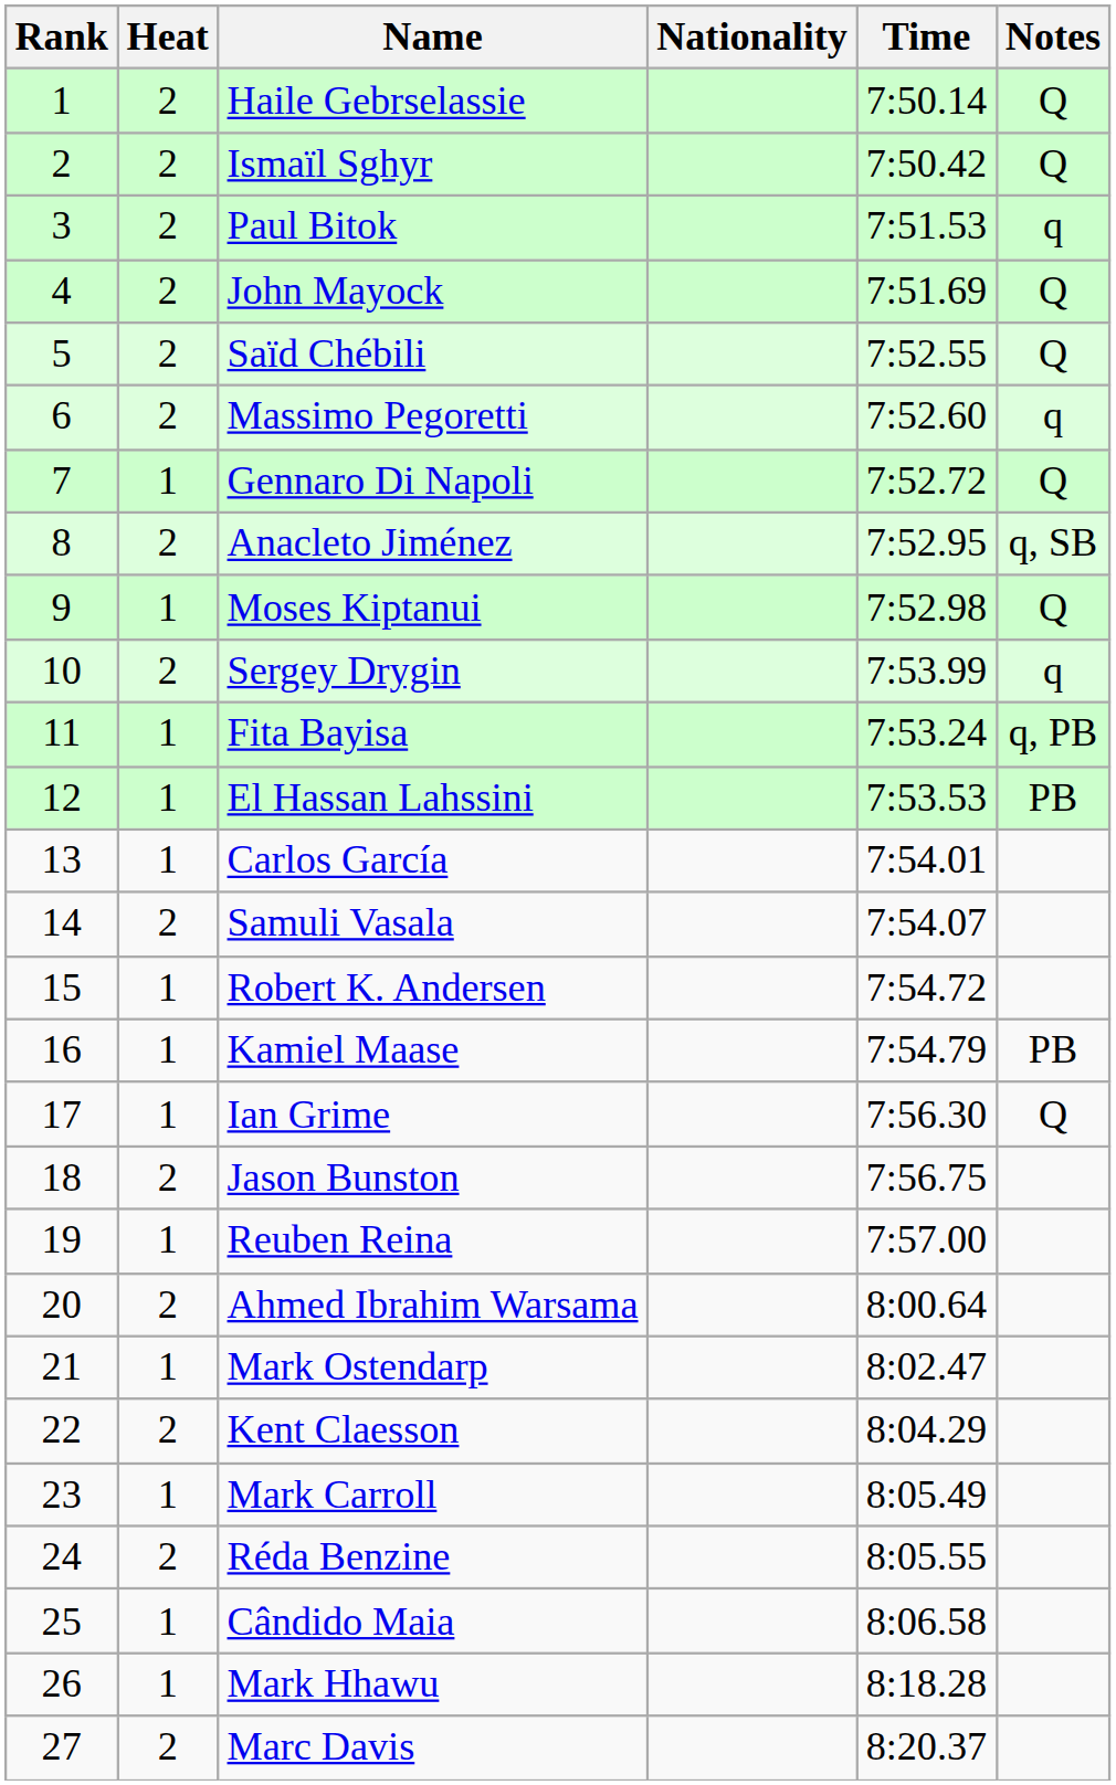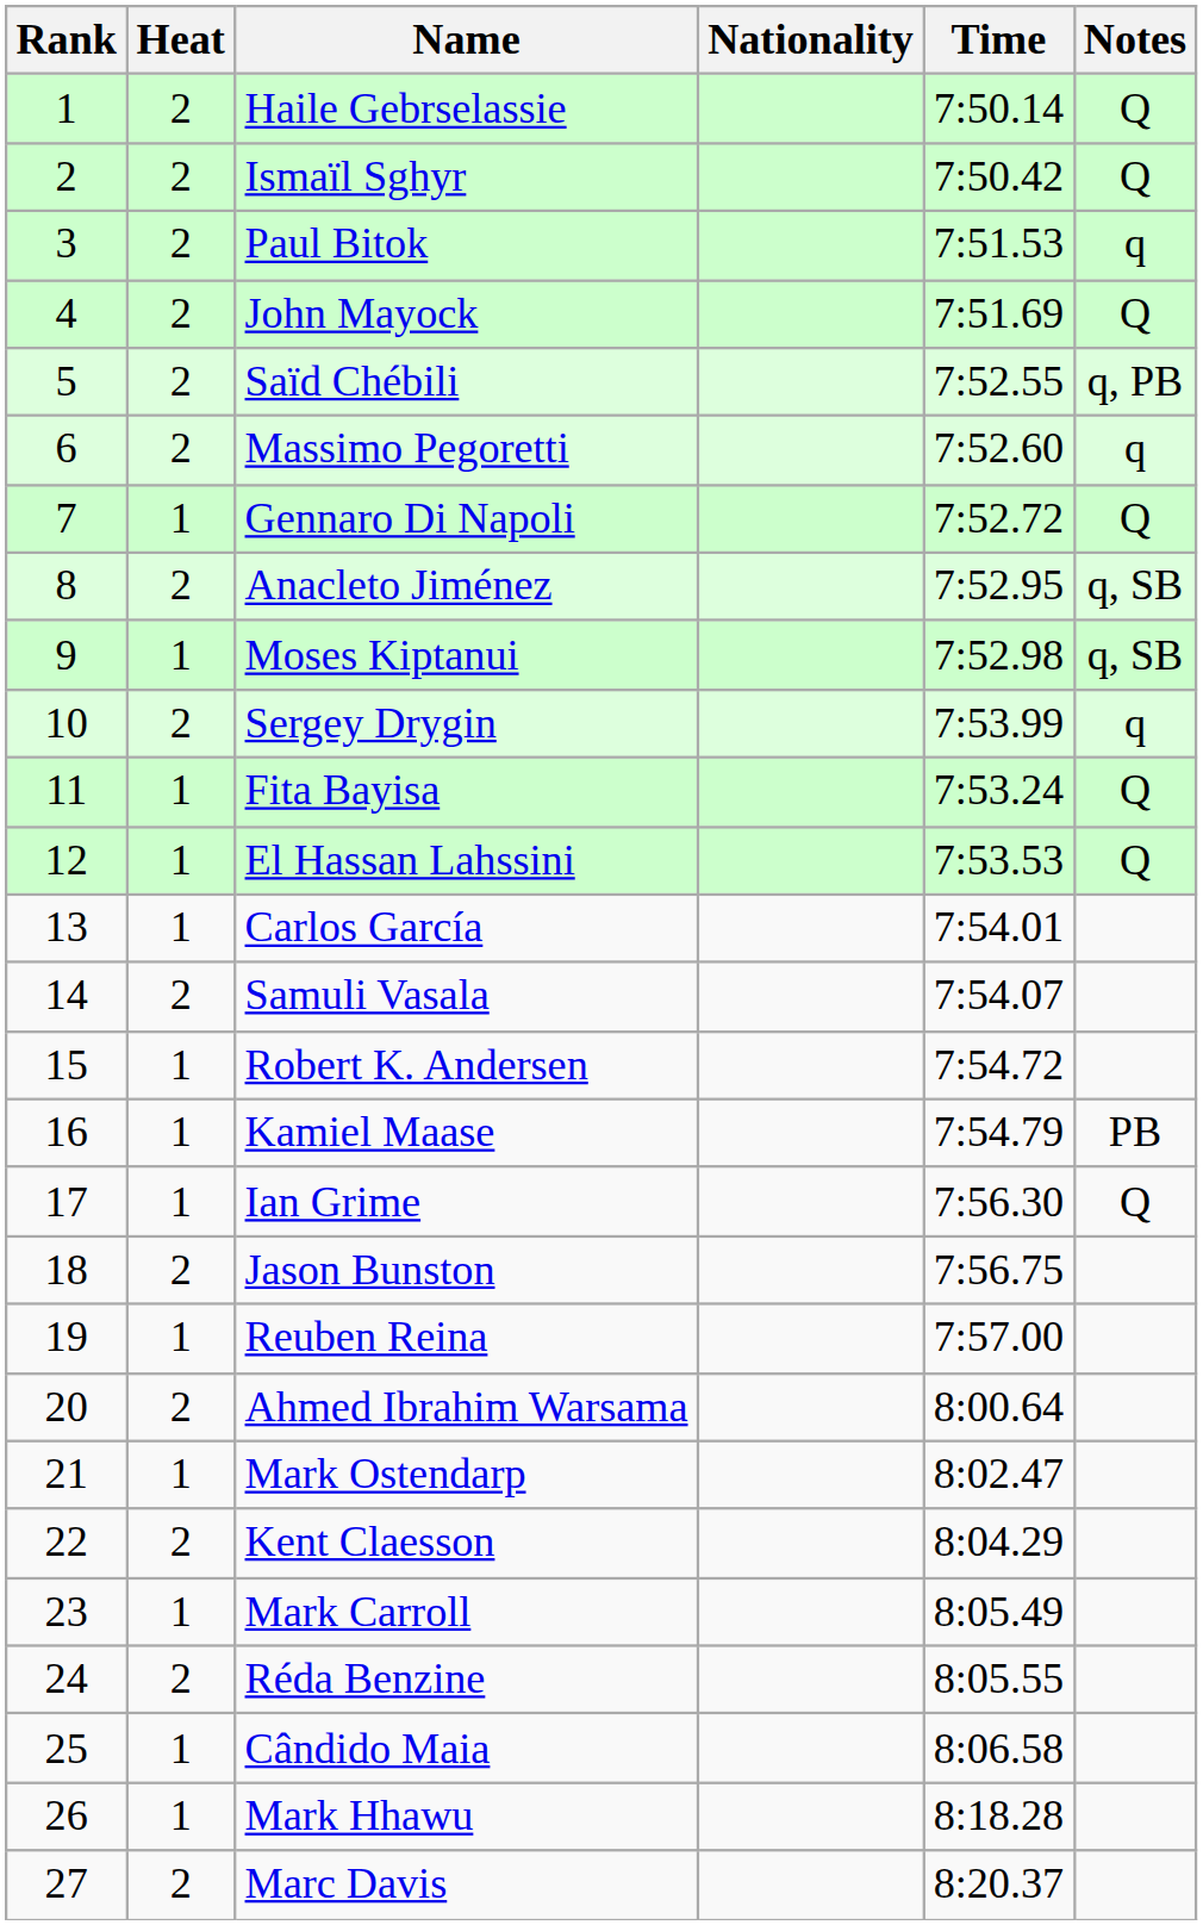 <table class="wikitable sortable" style="text-align:center">
 <tr>
 <th>Rank</th>
 <th>Heat</th>
 <th>Name</th>
 <th>Nationality</th>
 <th>Time</th>
 <th>Notes</th>
 </tr>
 <tr bgcolor=ccffcc>
 <td>1</td>
 <td>2</td>
 <td align="left"><a href='#'>Haile Gebrselassie</a></td>
 <td align=left></td>
 <td>7:50.14</td>
 <td>Q</td>
 </tr>
 <tr bgcolor=ccffcc>
 <td>2</td>
 <td>2</td>
 <td align="left"><a href='#'>Ismaïl Sghyr</a></td>
 <td align=left></td>
 <td>7:50.42</td>
 <td>Q</td>
 </tr>
 <tr bgcolor=ccffcc>
 <td>3</td>
 <td>2</td>
 <td align="left"><a href='#'>Paul Bitok</a></td>
 <td align=left></td>
 <td>7:51.53</td>
 <td>q</td>
 </tr>
 <tr bgcolor=ccffcc>
 <td>4</td>
 <td>2</td>
 <td align="left"><a href='#'>John Mayock</a></td>
 <td align=left></td>
 <td>7:51.69</td>
 <td>Q</td>
 </tr>
 <tr bgcolor=ddffdd>
 <td>5</td>
 <td>2</td>
 <td align="left"><a href='#'>Saïd Chébili</a></td>
 <td align=left></td>
 <td>7:52.55</td>
-<td>Q</td>
+<td>q, PB</td>
 </tr>
 <tr bgcolor=ddffdd>
 <td>6</td>
 <td>2</td>
 <td align="left"><a href='#'>Massimo Pegoretti</a></td>
 <td align=left></td>
 <td>7:52.60</td>
 <td>q</td>
 </tr>
 <tr bgcolor=ccffcc>
 <td>7</td>
 <td>1</td>
 <td align="left"><a href='#'>Gennaro Di Napoli</a></td>
 <td align=left></td>
 <td>7:52.72</td>
 <td>Q</td>
 </tr>
 <tr bgcolor=ddffdd>
 <td>8</td>
 <td>2</td>
 <td align="left"><a href='#'>Anacleto Jiménez</a></td>
 <td align=left></td>
 <td>7:52.95</td>
 <td>q, SB</td>
 </tr>
 <tr bgcolor=ccffcc>
 <td>9</td>
 <td>1</td>
 <td align="left"><a href='#'>Moses Kiptanui</a></td>
 <td align=left></td>
 <td>7:52.98</td>
-<td>Q</td>
+<td>q, SB</td>
 </tr>
 <tr bgcolor=ddffdd>
 <td>10</td>
 <td>2</td>
 <td align="left"><a href='#'>Sergey Drygin</a></td>
 <td align=left></td>
 <td>7:53.99</td>
 <td>q</td>
 </tr>
 <tr bgcolor=ccffcc>
 <td>11</td>
 <td>1</td>
 <td align="left"><a href='#'>Fita Bayisa</a></td>
 <td align=left></td>
 <td>7:53.24</td>
-<td>q, PB</td>
+<td>Q</td>
 </tr>
 <tr bgcolor=ccffcc>
 <td>12</td>
 <td>1</td>
 <td align="left"><a href='#'>El Hassan Lahssini</a></td>
 <td align=left></td>
 <td>7:53.53</td>
-<td>PB</td>
+<td>Q</td>
 </tr>
 <tr>
 <td>13</td>
 <td>1</td>
 <td align="left"><a href='#'>Carlos García</a></td>
 <td align=left></td>
 <td>7:54.01</td>
 <td></td>
 </tr>
 <tr>
 <td>14</td>
 <td>2</td>
 <td align="left"><a href='#'>Samuli Vasala</a></td>
 <td align=left></td>
 <td>7:54.07</td>
 <td></td>
 </tr>
 <tr>
 <td>15</td>
 <td>1</td>
 <td align="left"><a href='#'>Robert K. Andersen</a></td>
 <td align=left></td>
 <td>7:54.72</td>
 <td></td>
 </tr>
 <tr>
 <td>16</td>
 <td>1</td>
 <td align="left"><a href='#'>Kamiel Maase</a></td>
 <td align=left></td>
 <td>7:54.79</td>
 <td>PB</td>
 </tr>
 <tr>
 <td>17</td>
 <td>1</td>
 <td align="left"><a href='#'>Ian Grime</a></td>
 <td align=left></td>
 <td>7:56.30</td>
 <td>Q</td>
 </tr>
 <tr>
 <td>18</td>
 <td>2</td>
 <td align="left"><a href='#'>Jason Bunston</a></td>
 <td align=left></td>
 <td>7:56.75</td>
 <td></td>
 </tr>
 <tr>
 <td>19</td>
 <td>1</td>
 <td align="left"><a href='#'>Reuben Reina</a></td>
 <td align=left></td>
 <td>7:57.00</td>
 <td></td>
 </tr>
 <tr>
 <td>20</td>
 <td>2</td>
 <td align="left"><a href='#'>Ahmed Ibrahim Warsama</a></td>
 <td align=left></td>
 <td>8:00.64</td>
 <td></td>
 </tr>
 <tr>
 <td>21</td>
 <td>1</td>
 <td align="left"><a href='#'>Mark Ostendarp</a></td>
 <td align=left></td>
 <td>8:02.47</td>
 <td></td>
 </tr>
 <tr>
 <td>22</td>
 <td>2</td>
 <td align="left"><a href='#'>Kent Claesson</a></td>
 <td align=left></td>
 <td>8:04.29</td>
 <td></td>
 </tr>
 <tr>
 <td>23</td>
 <td>1</td>
 <td align="left"><a href='#'>Mark Carroll</a></td>
 <td align=left></td>
 <td>8:05.49</td>
 <td></td>
 </tr>
 <tr>
 <td>24</td>
 <td>2</td>
 <td align="left"><a href='#'>Réda Benzine</a></td>
 <td align=left></td>
 <td>8:05.55</td>
 <td></td>
 </tr>
 <tr>
 <td>25</td>
 <td>1</td>
 <td align="left"><a href='#'>Cândido Maia</a></td>
 <td align=left></td>
 <td>8:06.58</td>
 <td></td>
 </tr>
 <tr>
 <td>26</td>
 <td>1</td>
 <td align="left"><a href='#'>Mark Hhawu</a></td>
 <td align=left></td>
 <td>8:18.28</td>
 <td></td>
 </tr>
 <tr>
 <td>27</td>
 <td>2</td>
 <td align="left"><a href='#'>Marc Davis</a></td>
 <td align=left></td>
 <td>8:20.37</td>
 <td></td>
 </tr>
 </table>
